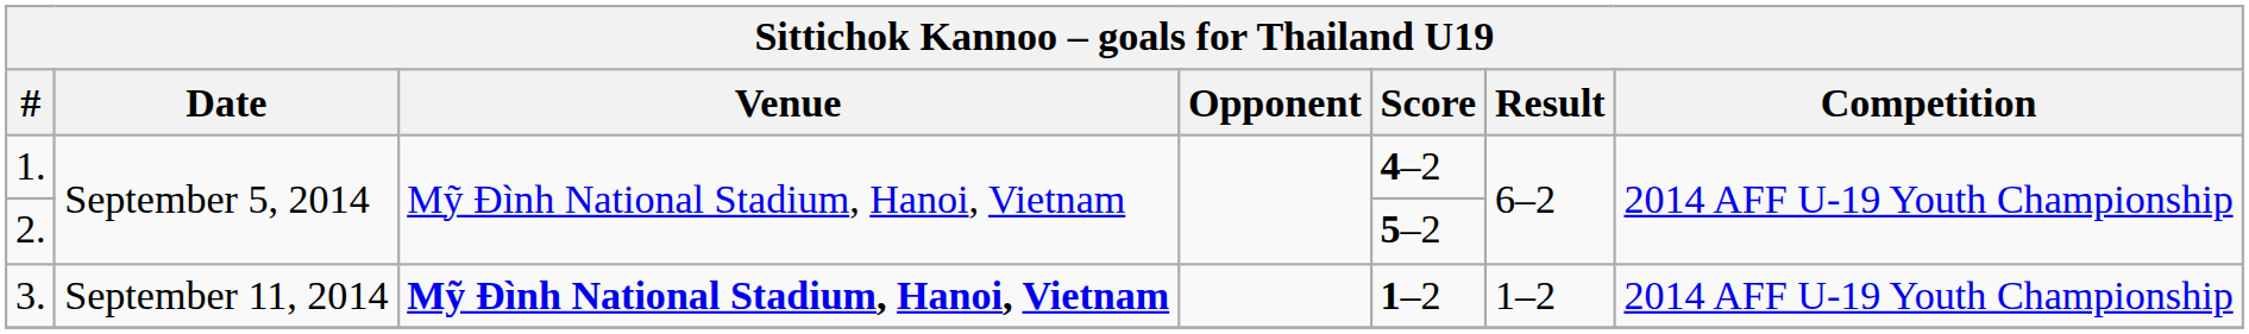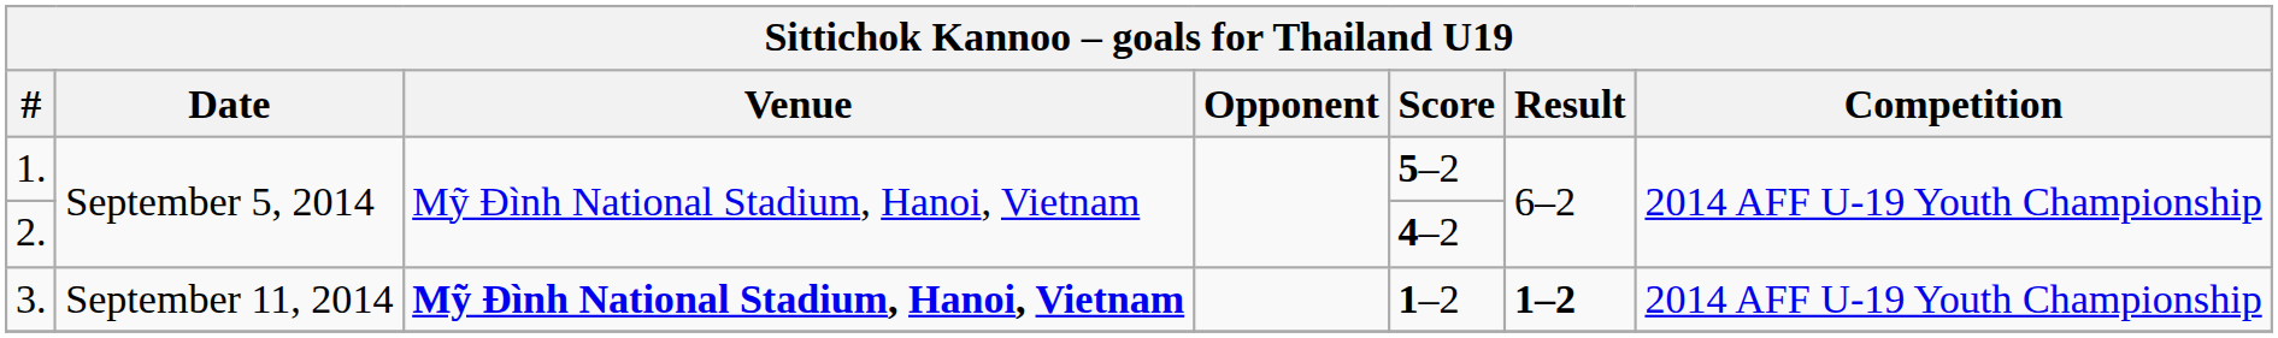 <table class="wikitable collapsible collapsed">
 <tr>
 <th colspan="8"><strong>Sittichok Kannoo – goals for Thailand U19</strong></th>
 </tr>
 <tr>
 <th>#</th>
 <th>Date</th>
 <th>Venue</th>
 <th>Opponent</th>
 <th>Score</th>
 <th>Result</th>
 <th>Competition</th>
 </tr>
 <tr>
 <td>1.</td>
 <td rowspan="2">September 5, 2014</td>
 <td rowspan="2"><a href='#'>Mỹ Đình National Stadium</a>, <a href='#'>Hanoi</a>, <a href='#'>Vietnam</a></td>
 <td rowspan="2"></td>
-<td><strong>4</strong>–2</td>
+<td><strong>5</strong>–2</td>
 <td rowspan="2">6–2</td>
 <td rowspan="2"><a href='#'>2014 AFF U-19 Youth Championship</a></td>
 </tr>
 <tr>
 <td>2.</td>
-<td><strong>5</strong>–2</td>
+<td><strong>4</strong>–2</td>
 </tr>
 <tr>
 <td>3.</td>
 <td>September 11, 2014</td>
 <td><strong><a href='#'>Mỹ Đình National Stadium</a>, <a href='#'>Hanoi</a>, <a href='#'>Vietnam</a></strong></td>
 <td></td>
 <td><strong>1</strong>–2</td>
-<td>1–2</td>
+<td><strong>1–2</strong></td>
 <td><a href='#'>2014 AFF U-19 Youth Championship</a></td>
 </tr>
 <tr>
 </tr>
 </table>
